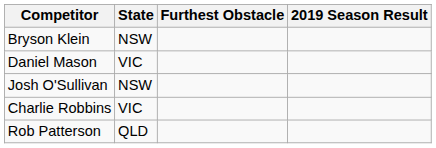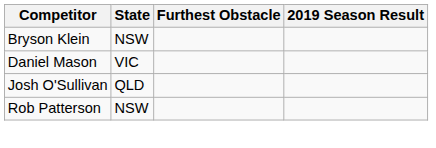 <table class="wikitable sortable mw-collapsible">
 <tr>
 <th>Competitor</th>
 <th>State</th>
 <th>Furthest Obstacle</th>
 <th>2019 Season Result</th>
 </tr>
 <tr>
 <td>Bryson Klein</td>
 <td>NSW</td>
 <td></td>
 <td></td>
 </tr>
 <tr>
 <td>Daniel Mason</td>
 <td>VIC</td>
 <td></td>
 <td></td>
 </tr>
 <tr>
 <td>Josh O'Sullivan</td>
-<td>NSW</td>
-<td></td>
-<td></td>
-</tr>
-<tr>
-<td>Charlie Robbins</td>
-<td>VIC</td>
+<td>QLD</td>
 <td></td>
 <td></td>
 </tr>
 <tr>
 <td>Rob Patterson</td>
-<td>QLD</td>
+<td>NSW</td>
 <td></td>
 <td></td>
 </tr>
 </table>
